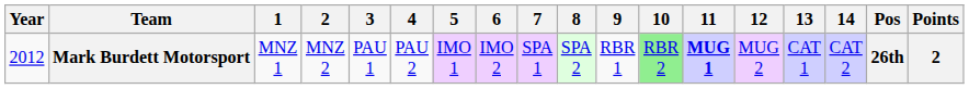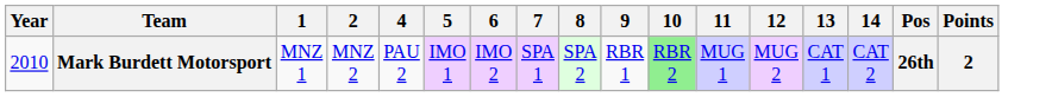 <table class="wikitable" style="text-align:center; font-size:85%">
 <tr>
 <th>Year</th>
 <th>Team</th>
 <th>1</th>
 <th>2</th>
-<th>3</th>
 <th>4</th>
 <th>5</th>
 <th>6</th>
 <th>7</th>
 <th>8</th>
 <th>9</th>
 <th>10</th>
 <th>11</th>
 <th>12</th>
 <th>13</th>
 <th>14</th>
 <th>Pos</th>
 <th>Points</th>
 </tr>
 <tr>
-<td><a href='#'>2012</a></td>
+<td><a href='#'>2010</a></td>
 <th nowrap>Mark Burdett Motorsport</th>
 <td><a href='#'>MNZ<br>1</a></td>
 <td><a href='#'>MNZ<br>2</a></td>
-<td><a href='#'>PAU<br>1</a></td>
 <td><a href='#'>PAU<br>2</a></td>
 <td style="background:#EFCFFF;"><a href='#'>IMO<br>1</a><br></td>
 <td style="background:#EFCFFF;"><a href='#'>IMO<br>2</a><br></td>
 <td style="background:#EFCFFF;"><a href='#'>SPA<br>1</a><br></td>
 <td style="background:#DFFFDF;"><a href='#'>SPA<br>2</a><br></td>
 <td><a href='#'>RBR<br>1</a></td>
 <td style="background: lightgreen;"><a href='#'>RBR<br>2</a></td>
-<td style="background:#CFCFFF;"><strong><a href='#'>MUG<br>1</a><br></strong></td>
+<td style="background:#CFCFFF;"><a href='#'>MUG<br>1</a><br></td>
 <td style="background:#EFCFFF;"><a href='#'>MUG<br>2</a><br></td>
 <td style="background:#CFCFFF;"><a href='#'>CAT<br>1</a><br></td>
 <td style="background:#CFCFFF;"><a href='#'>CAT<br>2</a><br></td>
 <th>26th</th>
 <th>2</th>
 </tr>
 </table>
